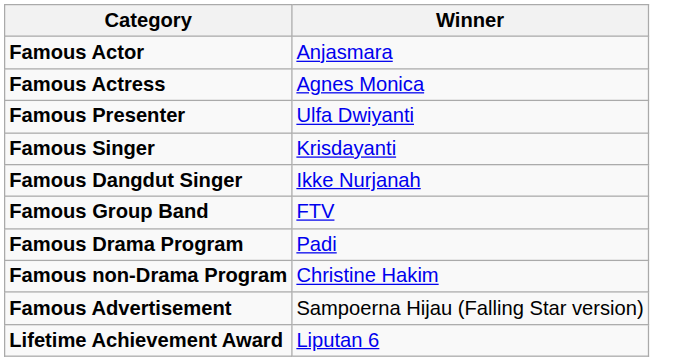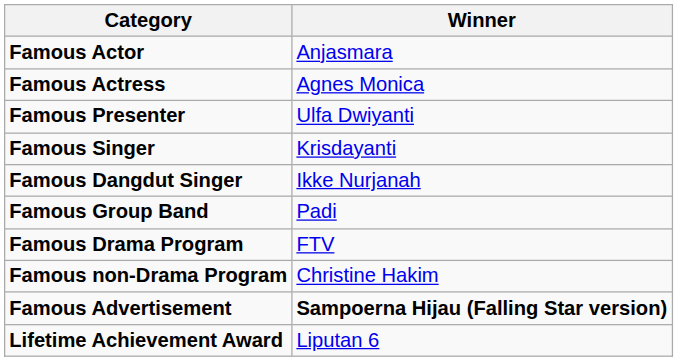 <table class="wikitable">
 <tr>
 <th>Category</th>
 <th>Winner</th>
 </tr>
 <tr>
 <td><strong>Famous Actor</strong></td>
 <td><a href='#'>Anjasmara</a></td>
 </tr>
 <tr>
 <td><strong>Famous Actress</strong></td>
 <td><a href='#'>Agnes Monica</a></td>
 </tr>
 <tr>
 <td><strong>Famous Presenter</strong></td>
 <td><a href='#'>Ulfa Dwiyanti</a></td>
 </tr>
 <tr>
 <td><strong>Famous Singer</strong></td>
 <td><a href='#'>Krisdayanti</a></td>
 </tr>
 <tr>
 <td><strong>Famous Dangdut Singer</strong></td>
 <td><a href='#'>Ikke Nurjanah</a></td>
 </tr>
 <tr>
 <td><strong>Famous Group Band</strong></td>
-<td><a href='#'>FTV</a></td>
+<td><a href='#'>Padi</a></td>
 </tr>
 <tr>
 <td><strong>Famous Drama Program</strong></td>
-<td><a href='#'>Padi</a></td>
+<td><a href='#'>FTV</a></td>
 </tr>
 <tr>
 <td><strong>Famous non-Drama Program</strong></td>
 <td><a href='#'>Christine Hakim</a></td>
 </tr>
 <tr>
 <td><strong>Famous Advertisement</strong></td>
-<td>Sampoerna Hijau (Falling Star version)</td>
+<td><strong>Sampoerna Hijau (Falling Star version)</strong></td>
 </tr>
 <tr>
 <td><strong>Lifetime Achievement Award</strong></td>
 <td><a href='#'>Liputan 6</a></td>
 </tr>
 </table>
